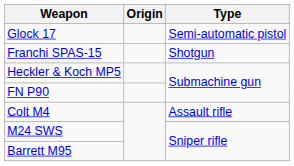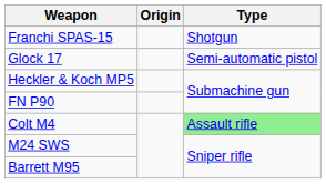 <table class="wikitable">
 <tr>
 <th>Weapon</th>
 <th>Origin</th>
 <th>Type</th>
 </tr>
 <tr>
+<td><a href='#'>Franchi SPAS-15</a></td>
+<td></td>
+<td><a href='#'>Shotgun</a></td>
+</tr>
+<tr>
 <td><a href='#'>Glock 17</a></td>
 <td></td>
 <td><a href='#'>Semi-automatic pistol</a></td>
-</tr>
-<tr>
-<td><a href='#'>Franchi SPAS-15</a></td>
-<td></td>
-<td><a href='#'>Shotgun</a></td>
 </tr>
 <tr>
 <td><a href='#'>Heckler & Koch MP5</a></td>
 <td></td>
 <td rowspan="2"><a href='#'>Submachine gun</a></td>
 </tr>
 <tr>
 <td><a href='#'>FN P90</a></td>
 <td></td>
 </tr>
 <tr>
 <td><a href='#'>Colt M4</a></td>
 <td rowspan="3"></td>
-<td><a href='#'>Assault rifle</a></td>
+<td style="background: lightgreen;"><a href='#'>Assault rifle</a></td>
 </tr>
 <tr>
 <td><a href='#'>M24 SWS</a></td>
 <td rowspan="2"><a href='#'>Sniper rifle</a></td>
 </tr>
 <tr>
 <td><a href='#'>Barrett M95</a></td>
 </tr>
 </table>
